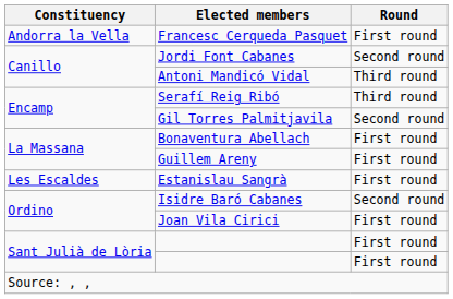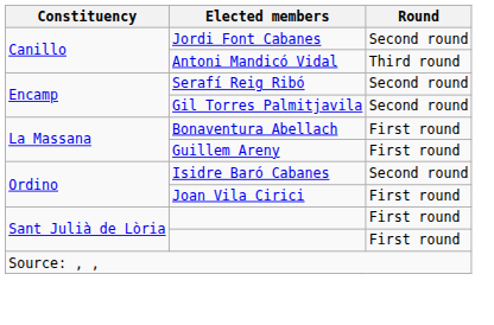 <table class=wikitable>
 <tr>
 <th>Constituency</th>
 <th>Elected members</th>
 <th>Round</th>
-</tr>
-<tr>
-<td><a href='#'>Andorra la Vella</a></td>
-<td><a href='#'>Francesc Cerqueda Pasquet</a></td>
-<td>First round</td>
 </tr>
 <tr>
 <td rowspan=2><a href='#'>Canillo</a></td>
 <td><a href='#'>Jordi Font Cabanes</a></td>
 <td>Second round</td>
 </tr>
 <tr>
 <td><a href='#'>Antoni Mandicó Vidal</a></td>
 <td>Third round</td>
 </tr>
 <tr>
 <td rowspan=2><a href='#'>Encamp</a></td>
 <td><a href='#'>Serafí Reig Ribó</a></td>
-<td>Third round</td>
+<td>Second round</td>
 </tr>
 <tr>
 <td><a href='#'>Gil Torres Palmitjavila</a></td>
 <td>Second round</td>
 </tr>
 <tr>
 <td rowspan=2><a href='#'>La Massana</a></td>
 <td><a href='#'>Bonaventura Abellach</a></td>
 <td>First round</td>
 </tr>
 <tr>
 <td><a href='#'>Guillem Areny</a></td>
-<td>First round</td>
-</tr>
-<tr>
-<td><a href='#'>Les Escaldes</a></td>
-<td><a href='#'>Estanislau Sangrà</a></td>
 <td>First round</td>
 </tr>
 <tr>
 <td rowspan=2><a href='#'>Ordino</a></td>
 <td><a href='#'>Isidre Baró Cabanes</a></td>
 <td>Second round</td>
 </tr>
 <tr>
 <td><a href='#'>Joan Vila Cirici</a></td>
 <td>First round</td>
 </tr>
 <tr>
 <td rowspan=2><a href='#'>Sant Julià de Lòria</a></td>
 <td></td>
 <td>First round</td>
 </tr>
 <tr>
 <td></td>
 <td>First round</td>
 </tr>
 <tr>
 <td colspan=3>Source: , , </td>
 </tr>
 </table>
